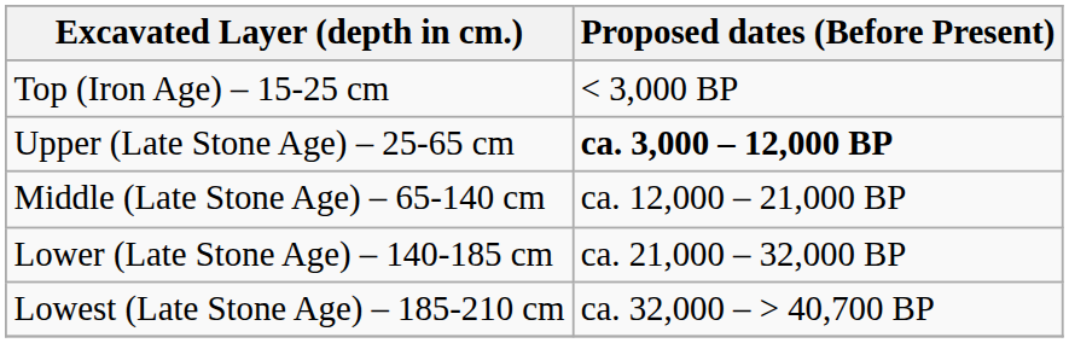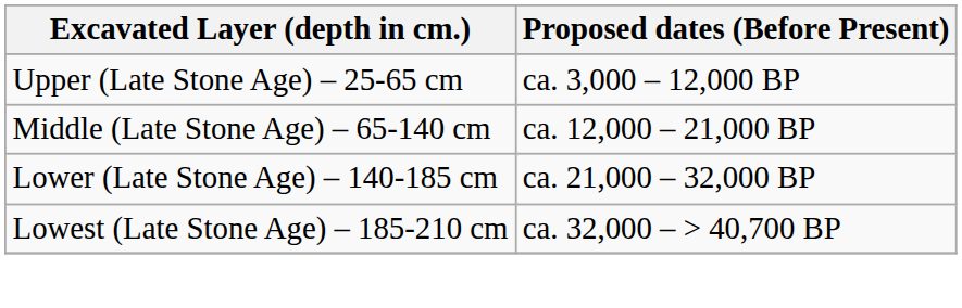 <table class="wikitable">
 <tr>
 <th>Excavated Layer (depth in cm.)</th>
 <th>Proposed dates (Before Present)</th>
 </tr>
 <tr>
-<td>Top (Iron Age) – 15-25 cm</td>
-<td>< 3,000 BP</td>
-</tr>
-<tr>
 <td>Upper (Late Stone Age) – 25-65 cm</td>
-<td><strong>ca. 3,000 – 12,000 BP</strong></td>
+<td>ca. 3,000 – 12,000 BP</td>
 </tr>
 <tr>
 <td>Middle (Late Stone Age) – 65-140 cm</td>
 <td>ca. 12,000 – 21,000 BP</td>
 </tr>
 <tr>
 <td>Lower (Late Stone Age) – 140-185 cm</td>
 <td>ca. 21,000 – 32,000 BP</td>
 </tr>
 <tr>
 <td>Lowest (Late Stone Age) – 185-210 cm</td>
 <td>ca. 32,000 – > 40,700 BP</td>
 </tr>
 <tr>
 </tr>
 </table>
